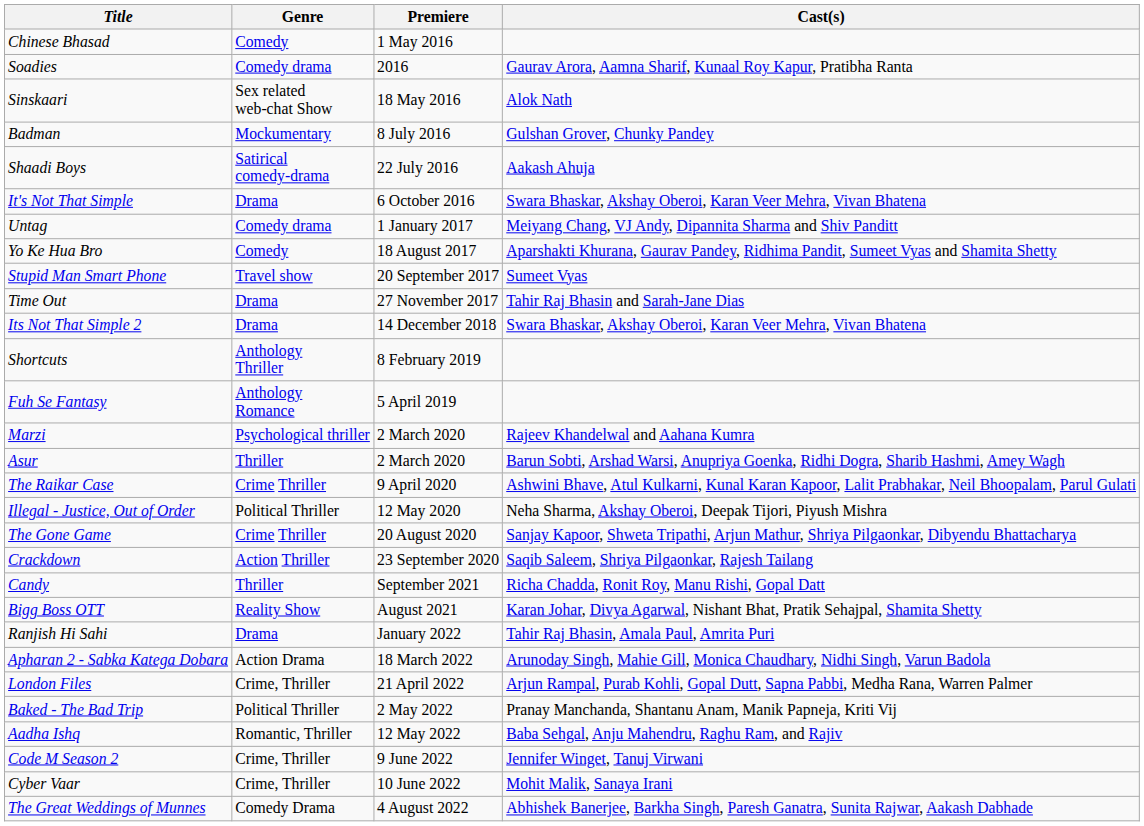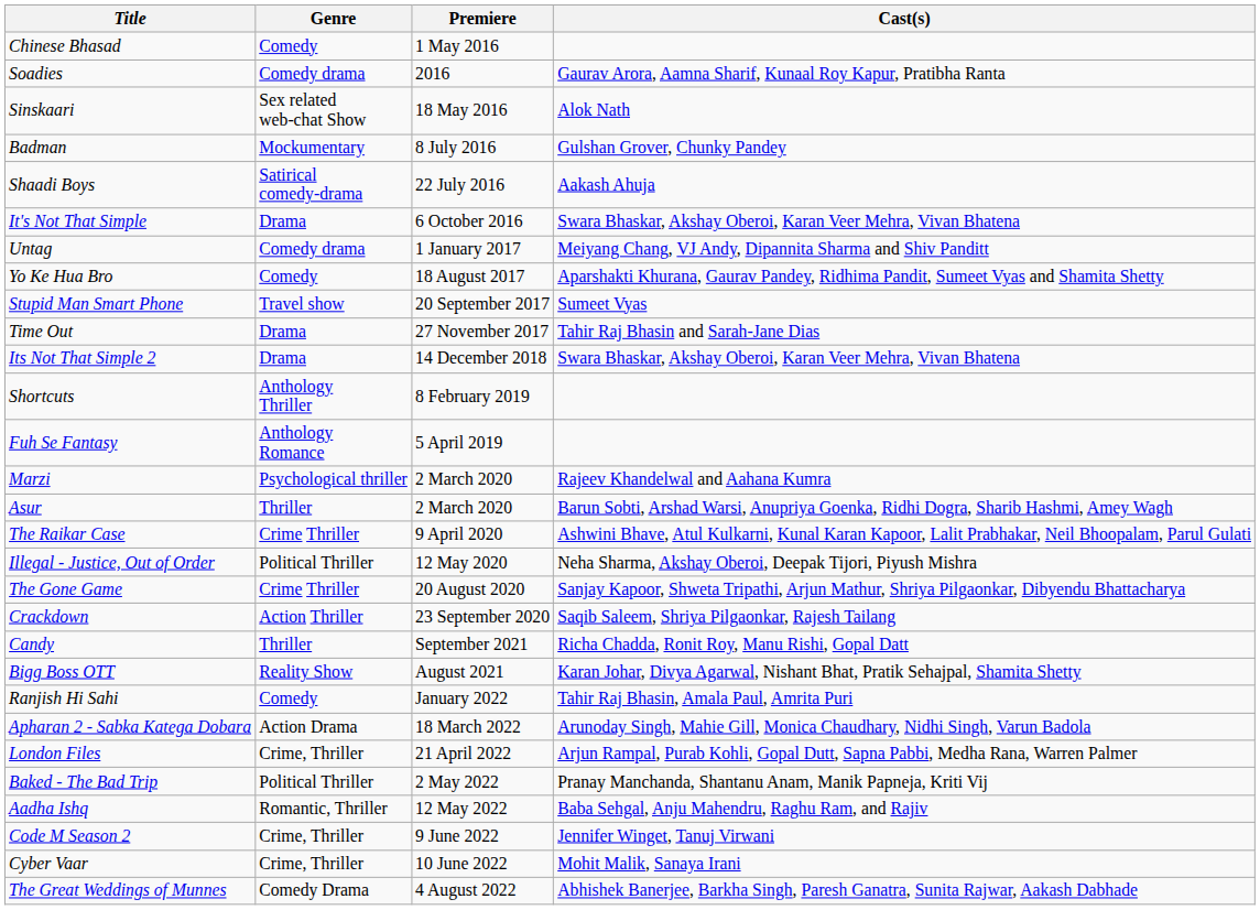 <table class="wikitable">
 <tr>
 <th><em>Title</em></th>
 <th>Genre</th>
 <th>Premiere</th>
 <th>Cast(s)</th>
 </tr>
 <tr>
 <td><em>Chinese Bhasad</em></td>
 <td><a href='#'>Comedy</a></td>
 <td>1 May 2016</td>
 <td></td>
 </tr>
 <tr>
 <td><em>Soadies</em></td>
 <td><a href='#'>Comedy drama</a></td>
 <td>2016</td>
 <td><a href='#'>Gaurav Arora</a>, <a href='#'>Aamna Sharif</a>, <a href='#'>Kunaal Roy Kapur</a>, Pratibha Ranta</td>
 </tr>
 <tr>
 <td><em>Sinskaari</em></td>
 <td>Sex related<br>web-chat Show</td>
 <td>18 May 2016</td>
 <td><a href='#'>Alok Nath</a></td>
 </tr>
 <tr>
 <td><em>Badman</em></td>
 <td><a href='#'>Mockumentary</a></td>
 <td>8 July 2016</td>
 <td><a href='#'>Gulshan Grover</a>, <a href='#'>Chunky Pandey</a></td>
 </tr>
 <tr>
 <td><em>Shaadi Boys</em></td>
 <td><a href='#'>Satirical</a><br><a href='#'>comedy-drama</a></td>
 <td>22 July 2016</td>
 <td><a href='#'>Aakash Ahuja</a></td>
 </tr>
 <tr>
 <td><em><a href='#'>It's Not That Simple</a></em></td>
 <td><a href='#'>Drama</a></td>
 <td>6 October 2016</td>
 <td><a href='#'>Swara Bhaskar</a>, <a href='#'>Akshay Oberoi</a>, <a href='#'>Karan Veer Mehra</a>, <a href='#'>Vivan Bhatena</a></td>
 </tr>
 <tr>
 <td><em>Untag</em></td>
 <td><a href='#'>Comedy drama</a></td>
 <td>1 January 2017</td>
 <td><a href='#'>Meiyang Chang</a>, <a href='#'>VJ Andy</a>, <a href='#'>Dipannita Sharma</a> and <a href='#'>Shiv Panditt</a></td>
 </tr>
 <tr>
 <td><em>Yo Ke Hua Bro</em></td>
 <td><a href='#'>Comedy</a></td>
 <td>18 August 2017</td>
 <td><a href='#'>Aparshakti Khurana</a>, <a href='#'>Gaurav Pandey</a>, <a href='#'>Ridhima Pandit</a>, <a href='#'>Sumeet Vyas</a> and <a href='#'>Shamita Shetty</a></td>
 </tr>
 <tr>
 <td><em><a href='#'>Stupid Man Smart Phone</a></em></td>
 <td><a href='#'>Travel show</a></td>
 <td>20 September 2017</td>
 <td><a href='#'>Sumeet Vyas</a></td>
 </tr>
 <tr>
 <td><em>Time Out</em></td>
 <td><a href='#'>Drama</a></td>
 <td>27 November 2017</td>
 <td><a href='#'>Tahir Raj Bhasin</a> and <a href='#'>Sarah-Jane Dias</a></td>
 </tr>
 <tr>
 <td><em><a href='#'>Its Not That Simple 2</a></em></td>
 <td><a href='#'>Drama</a></td>
 <td>14 December 2018</td>
 <td><a href='#'>Swara Bhaskar</a>, <a href='#'>Akshay Oberoi</a>, <a href='#'>Karan Veer Mehra</a>, <a href='#'>Vivan Bhatena</a></td>
 </tr>
 <tr>
 <td><em>Shortcuts</em></td>
 <td><a href='#'>Anthology</a><br><a href='#'>Thriller</a></td>
 <td>8 February 2019</td>
 <td></td>
 </tr>
 <tr>
 <td><em><a href='#'>Fuh Se Fantasy</a></em></td>
 <td><a href='#'>Anthology</a><br><a href='#'>Romance</a></td>
 <td>5 April 2019</td>
 <td></td>
 </tr>
 <tr>
 <td><em><a href='#'>Marzi</a></em></td>
 <td><a href='#'>Psychological thriller</a></td>
 <td>2 March 2020</td>
 <td><a href='#'>Rajeev Khandelwal</a> and <a href='#'>Aahana Kumra</a></td>
 </tr>
 <tr>
 <td><em><a href='#'>Asur</a></em></td>
 <td><a href='#'>Thriller</a></td>
 <td>2 March 2020</td>
 <td><a href='#'>Barun Sobti</a>, <a href='#'>Arshad Warsi</a>, <a href='#'>Anupriya Goenka</a>, <a href='#'>Ridhi Dogra</a>, <a href='#'>Sharib Hashmi</a>, <a href='#'>Amey Wagh</a></td>
 </tr>
 <tr>
 <td><em><a href='#'>The Raikar Case</a></em></td>
 <td><a href='#'>Crime</a> <a href='#'>Thriller</a></td>
 <td>9 April 2020</td>
 <td><a href='#'>Ashwini Bhave</a>, <a href='#'>Atul Kulkarni</a>, <a href='#'>Kunal Karan Kapoor</a>, <a href='#'>Lalit Prabhakar</a>, <a href='#'>Neil Bhoopalam</a>, <a href='#'>Parul Gulati</a></td>
 </tr>
 <tr>
 <td><em><a href='#'>Illegal - Justice, Out of Order</a></em></td>
 <td>Political Thriller</td>
 <td>12 May 2020</td>
 <td>Neha Sharma, <a href='#'>Akshay Oberoi</a>, Deepak Tijori, Piyush Mishra</td>
 </tr>
 <tr>
 <td><em><a href='#'>The Gone Game</a></em></td>
 <td><a href='#'>Crime</a> <a href='#'>Thriller</a></td>
 <td>20 August 2020</td>
 <td><a href='#'>Sanjay Kapoor</a>, <a href='#'>Shweta Tripathi</a>, <a href='#'>Arjun Mathur</a>, <a href='#'>Shriya Pilgaonkar</a>, <a href='#'>Dibyendu Bhattacharya</a></td>
 </tr>
 <tr>
 <td><em><a href='#'>Crackdown</a></em></td>
 <td><a href='#'>Action</a> <a href='#'>Thriller</a></td>
 <td>23 September 2020</td>
 <td><a href='#'>Saqib Saleem</a>, <a href='#'>Shriya Pilgaonkar</a>, <a href='#'>Rajesh Tailang</a></td>
 </tr>
 <tr>
 <td><em><a href='#'>Candy</a></em></td>
 <td><a href='#'>Thriller</a></td>
 <td>September 2021</td>
 <td><a href='#'>Richa Chadda</a>, <a href='#'>Ronit Roy</a>, <a href='#'>Manu Rishi</a>, <a href='#'>Gopal Datt</a></td>
 </tr>
 <tr>
 <td><em><a href='#'>Bigg Boss OTT</a></em></td>
 <td><a href='#'>Reality Show</a></td>
 <td>August 2021</td>
 <td><a href='#'>Karan Johar</a>, <a href='#'>Divya Agarwal</a>, Nishant Bhat, Pratik Sehajpal, <a href='#'>Shamita Shetty</a></td>
 </tr>
 <tr>
 <td><em>Ranjish Hi Sahi</em></td>
-<td><a href='#'>Drama</a></td>
+<td><a href='#'>Comedy</a></td>
 <td>January 2022</td>
 <td><a href='#'>Tahir Raj Bhasin</a>, <a href='#'>Amala Paul</a>, <a href='#'>Amrita Puri</a></td>
 </tr>
 <tr>
 <td><em><a href='#'>Apharan 2 - Sabka Katega Dobara</a></em></td>
 <td>Action Drama</td>
 <td>18 March 2022</td>
 <td><a href='#'>Arunoday Singh</a>, <a href='#'>Mahie Gill</a>, <a href='#'>Monica Chaudhary</a>, <a href='#'>Nidhi Singh</a>, <a href='#'>Varun Badola</a></td>
 </tr>
 <tr>
 <td><em><a href='#'>London Files</a></em></td>
 <td>Crime, Thriller</td>
 <td>21 April 2022</td>
 <td><a href='#'>Arjun Rampal</a>, <a href='#'>Purab Kohli</a>, <a href='#'>Gopal Dutt</a>, <a href='#'>Sapna Pabbi</a>, Medha Rana, Warren Palmer</td>
 </tr>
 <tr>
 <td><em><a href='#'>Baked - The Bad Trip</a></em></td>
 <td>Political Thriller</td>
 <td>2 May 2022</td>
 <td>Pranay Manchanda, Shantanu Anam, Manik Papneja, Kriti Vij</td>
 </tr>
 <tr>
 <td><em><a href='#'>Aadha Ishq</a></em></td>
 <td>Romantic, Thriller</td>
 <td>12 May 2022</td>
 <td><a href='#'>Baba Sehgal</a>, <a href='#'>Anju Mahendru</a>, <a href='#'>Raghu Ram</a>, and <a href='#'>Rajiv</a></td>
 </tr>
 <tr>
 <td><em><a href='#'>Code M Season 2</a></em></td>
 <td>Crime, Thriller</td>
 <td>9 June 2022</td>
 <td><a href='#'>Jennifer Winget</a>, <a href='#'>Tanuj Virwani</a></td>
 </tr>
 <tr>
 <td><em>Cyber Vaar</em></td>
 <td>Crime, Thriller</td>
 <td>10 June 2022</td>
 <td><a href='#'>Mohit Malik</a>, <a href='#'>Sanaya Irani</a></td>
 </tr>
 <tr>
 <td><em><a href='#'>The Great Weddings of Munnes</a></em></td>
 <td>Comedy Drama</td>
 <td>4 August 2022</td>
 <td><a href='#'>Abhishek Banerjee</a>, <a href='#'>Barkha Singh</a>, <a href='#'>Paresh Ganatra</a>, <a href='#'>Sunita Rajwar</a>, <a href='#'>Aakash Dabhade</a></td>
 </tr>
 </table>
